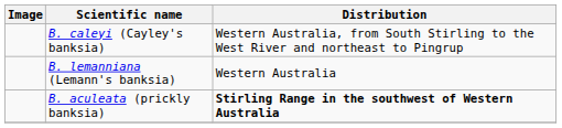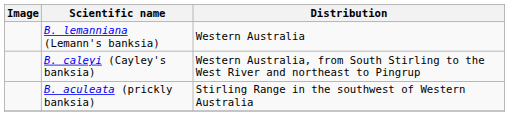 <table class="wikitable">
 <tr>
 <th>Image</th>
 <th>Scientific name</th>
 <th>Distribution</th>
 </tr>
 <tr>
 <td></td>
+<td><em><a href='#'>B. lemanniana</a></em> (Lemann's banksia)</td>
+<td>Western Australia</td>
+</tr>
+<tr>
+<td></td>
 <td><em><a href='#'>B. caleyi</a></em> (Cayley's banksia)</td>
 <td>Western Australia, from South Stirling to the West River and northeast to Pingrup</td>
 </tr>
 <tr>
 <td></td>
-<td><em><a href='#'>B. lemanniana</a></em> (Lemann's banksia)</td>
-<td>Western Australia</td>
-</tr>
-<tr>
-<td></td>
 <td><em><a href='#'>B. aculeata</a></em> (prickly banksia)</td>
-<td><strong>Stirling Range in the southwest of Western Australia</strong></td>
+<td>Stirling Range in the southwest of Western Australia</td>
 </tr>
 <tr>
 </tr>
 </table>
